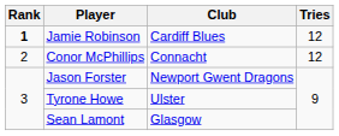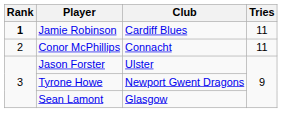 <table class="wikitable" style="text-align:center">
 <tr>
 <th>Rank</th>
 <th>Player</th>
 <th>Club</th>
 <th>Tries</th>
 </tr>
 <tr>
 <td><strong>1</strong></td>
 <td style="text-align:left"> <a href='#'>Jamie Robinson</a></td>
 <td style="text-align:left"> <a href='#'>Cardiff Blues</a></td>
-<td>12</td>
+<td>11</td>
 </tr>
 <tr>
 <td>2</td>
 <td style="text-align:left"> <a href='#'>Conor McPhillips</a></td>
 <td style="text-align:left"> <a href='#'>Connacht</a></td>
-<td>12</td>
+<td>11</td>
 </tr>
 <tr>
 <td rowspan="3">3</td>
 <td style="text-align:left"> <a href='#'>Jason Forster</a></td>
-<td style="text-align:left"> <a href='#'>Newport Gwent Dragons</a></td>
+<td style="text-align:left"> <a href='#'>Ulster</a></td>
 <td rowspan="3">9</td>
 </tr>
 <tr>
 <td style="text-align:left"> <a href='#'>Tyrone Howe</a></td>
-<td style="text-align:left"> <a href='#'>Ulster</a></td>
+<td style="text-align:left"> <a href='#'>Newport Gwent Dragons</a></td>
 </tr>
 <tr>
 <td style="text-align:left"> <a href='#'>Sean Lamont</a></td>
 <td style="text-align:left"> <a href='#'>Glasgow</a></td>
 </tr>
 </table>
